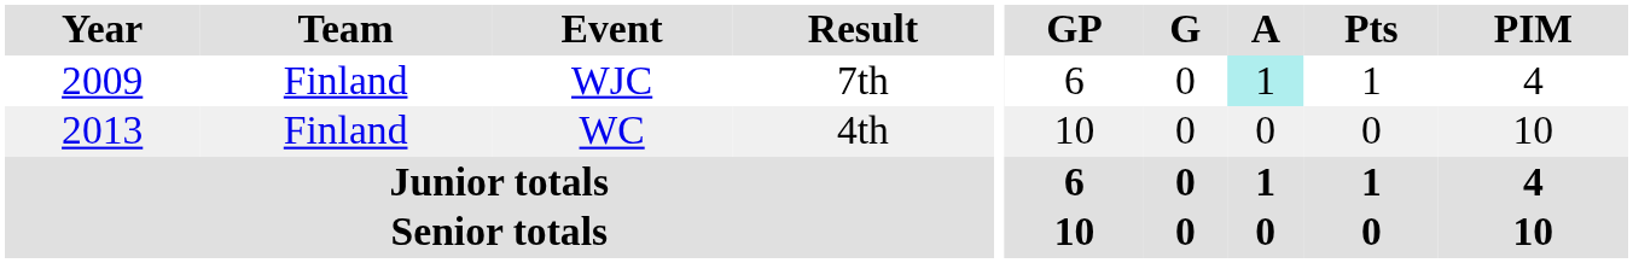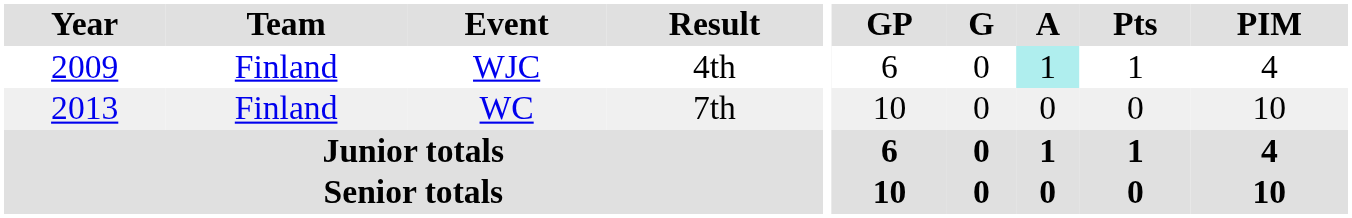 <table border="0" cellpadding="1" cellspacing="0" ID="Table3" style="text-align:center; width:40em">
 <tr ALIGN="center" bgcolor="#e0e0e0">
 <th>Year</th>
 <th>Team</th>
 <th>Event</th>
 <th>Result</th>
 <th rowspan="99" bgcolor="#ffffff"></th>
 <th>GP</th>
 <th>G</th>
 <th>A</th>
 <th>Pts</th>
 <th>PIM</th>
 </tr>
 <tr>
 <td><a href='#'>2009</a></td>
 <td><a href='#'>Finland</a></td>
 <td><a href='#'>WJC</a></td>
-<td>7th</td>
+<td>4th</td>
 <td>6</td>
 <td>0</td>
 <td style="background: paleturquoise;">1</td>
 <td>1</td>
 <td>4</td>
 </tr>
 <tr bgcolor="#f0f0f0">
 <td><a href='#'>2013</a></td>
 <td><a href='#'>Finland</a></td>
 <td><a href='#'>WC</a></td>
-<td>4th</td>
+<td>7th</td>
 <td>10</td>
 <td>0</td>
 <td>0</td>
 <td>0</td>
 <td>10</td>
 </tr>
 <tr ALIGN="center" bgcolor="#e0e0e0">
 <th colspan=4>Junior totals</th>
 <th>6</th>
 <th>0</th>
 <th>1</th>
 <th>1</th>
 <th>4</th>
 </tr>
 <tr ALIGN="center" bgcolor="#e0e0e0">
 <th colspan=4>Senior totals</th>
 <th>10</th>
 <th>0</th>
 <th>0</th>
 <th>0</th>
 <th>10</th>
 </tr>
 </table>
